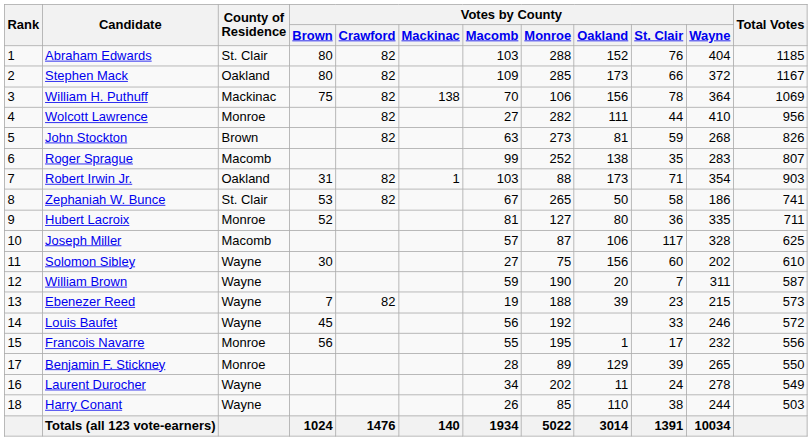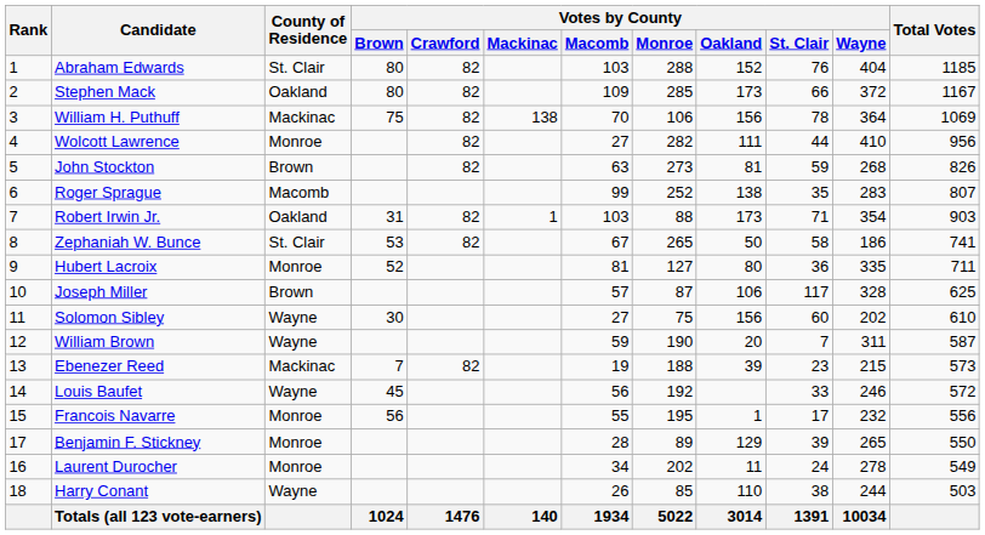 <table class="wikitable">
 <tr>
 <th rowspan="2">Rank</th>
 <th rowspan="2">Candidate</th>
 <th rowspan="2">County of<br>Residence</th>
 <th colspan="8">Votes by County</th>
 <th rowspan="2">Total Votes</th>
 </tr>
 <tr>
 <th><a href='#'>Brown</a></th>
 <th><a href='#'>Crawford</a></th>
 <th><a href='#'>Mackinac</a></th>
 <th><a href='#'>Macomb</a></th>
 <th><a href='#'>Monroe</a></th>
 <th><a href='#'>Oakland</a></th>
 <th><a href='#'>St. Clair</a></th>
 <th><a href='#'>Wayne</a></th>
 </tr>
 <tr>
 <td>1</td>
 <td><a href='#'>Abraham Edwards</a></td>
 <td>St. Clair</td>
 <td style="text-align:right;">80</td>
 <td style="text-align:right;">82</td>
 <td style="text-align:right;"></td>
 <td style="text-align:right;">103</td>
 <td style="text-align:right;">288</td>
 <td style="text-align:right;">152</td>
 <td style="text-align:right;">76</td>
 <td style="text-align:right;">404</td>
 <td style="text-align:right;">1185</td>
 </tr>
 <tr>
 <td>2</td>
 <td><a href='#'>Stephen Mack</a></td>
 <td>Oakland</td>
 <td style="text-align:right;">80</td>
 <td style="text-align:right;">82</td>
 <td style="text-align:right;"></td>
 <td style="text-align:right;">109</td>
 <td style="text-align:right;">285</td>
 <td style="text-align:right;">173</td>
 <td style="text-align:right;">66</td>
 <td style="text-align:right;">372</td>
 <td style="text-align:right;">1167</td>
 </tr>
 <tr>
 <td>3</td>
 <td><a href='#'>William H. Puthuff</a></td>
 <td>Mackinac</td>
 <td style="text-align:right;">75</td>
 <td style="text-align:right;">82</td>
 <td style="text-align:right;">138</td>
 <td style="text-align:right;">70</td>
 <td style="text-align:right;">106</td>
 <td style="text-align:right;">156</td>
 <td style="text-align:right;">78</td>
 <td style="text-align:right;">364</td>
 <td style="text-align:right;">1069</td>
 </tr>
 <tr>
 <td>4</td>
 <td><a href='#'>Wolcott Lawrence</a></td>
 <td>Monroe</td>
 <td style="text-align:right;"></td>
 <td style="text-align:right;">82</td>
 <td style="text-align:right;"></td>
 <td style="text-align:right;">27</td>
 <td style="text-align:right;">282</td>
 <td style="text-align:right;">111</td>
 <td style="text-align:right;">44</td>
 <td style="text-align:right;">410</td>
 <td style="text-align:right;">956</td>
 </tr>
 <tr>
 <td>5</td>
 <td><a href='#'>John Stockton</a></td>
 <td>Brown</td>
 <td style="text-align:right;"></td>
 <td style="text-align:right;">82</td>
 <td style="text-align:right;"></td>
 <td style="text-align:right;">63</td>
 <td style="text-align:right;">273</td>
 <td style="text-align:right;">81</td>
 <td style="text-align:right;">59</td>
 <td style="text-align:right;">268</td>
 <td style="text-align:right;">826</td>
 </tr>
 <tr>
 <td>6</td>
 <td><a href='#'>Roger Sprague</a></td>
 <td>Macomb</td>
 <td style="text-align:right;"></td>
 <td style="text-align:right;"></td>
 <td style="text-align:right;"></td>
 <td style="text-align:right;">99</td>
 <td style="text-align:right;">252</td>
 <td style="text-align:right;">138</td>
 <td style="text-align:right;">35</td>
 <td style="text-align:right;">283</td>
 <td style="text-align:right;">807</td>
 </tr>
 <tr>
 <td>7</td>
 <td><a href='#'>Robert Irwin Jr.</a></td>
 <td>Oakland</td>
 <td style="text-align:right;">31</td>
 <td style="text-align:right;">82</td>
 <td style="text-align:right;">1</td>
 <td style="text-align:right;">103</td>
 <td style="text-align:right;">88</td>
 <td style="text-align:right;">173</td>
 <td style="text-align:right;">71</td>
 <td style="text-align:right;">354</td>
 <td style="text-align:right;">903</td>
 </tr>
 <tr>
 <td>8</td>
 <td><a href='#'>Zephaniah W. Bunce</a></td>
 <td>St. Clair</td>
 <td style="text-align:right;">53</td>
 <td style="text-align:right;">82</td>
 <td style="text-align:right;"></td>
 <td style="text-align:right;">67</td>
 <td style="text-align:right;">265</td>
 <td style="text-align:right;">50</td>
 <td style="text-align:right;">58</td>
 <td style="text-align:right;">186</td>
 <td style="text-align:right;">741</td>
 </tr>
 <tr>
 <td>9</td>
 <td><a href='#'>Hubert Lacroix</a></td>
 <td>Monroe</td>
 <td style="text-align:right;">52</td>
 <td style="text-align:right;"></td>
 <td style="text-align:right;"></td>
 <td style="text-align:right;">81</td>
 <td style="text-align:right;">127</td>
 <td style="text-align:right;">80</td>
 <td style="text-align:right;">36</td>
 <td style="text-align:right;">335</td>
 <td style="text-align:right;">711</td>
 </tr>
 <tr>
 <td>10</td>
 <td><a href='#'>Joseph Miller</a></td>
-<td>Macomb</td>
+<td>Brown</td>
 <td style="text-align:right;"></td>
 <td style="text-align:right;"></td>
 <td style="text-align:right;"></td>
 <td style="text-align:right;">57</td>
 <td style="text-align:right;">87</td>
 <td style="text-align:right;">106</td>
 <td style="text-align:right;">117</td>
 <td style="text-align:right;">328</td>
 <td style="text-align:right;">625</td>
 </tr>
 <tr>
 <td>11</td>
 <td><a href='#'>Solomon Sibley</a></td>
 <td>Wayne</td>
 <td style="text-align:right;">30</td>
 <td style="text-align:right;"></td>
 <td style="text-align:right;"></td>
 <td style="text-align:right;">27</td>
 <td style="text-align:right;">75</td>
 <td style="text-align:right;">156</td>
 <td style="text-align:right;">60</td>
 <td style="text-align:right;">202</td>
 <td style="text-align:right;">610</td>
 </tr>
 <tr>
 <td>12</td>
 <td><a href='#'>William Brown</a></td>
 <td>Wayne</td>
 <td style="text-align:right;"></td>
 <td style="text-align:right;"></td>
 <td style="text-align:right;"></td>
 <td style="text-align:right;">59</td>
 <td style="text-align:right;">190</td>
 <td style="text-align:right;">20</td>
 <td style="text-align:right;">7</td>
 <td style="text-align:right;">311</td>
 <td style="text-align:right;">587</td>
 </tr>
 <tr>
 <td>13</td>
 <td><a href='#'>Ebenezer Reed</a></td>
-<td>Wayne</td>
+<td>Mackinac</td>
 <td style="text-align:right;">7</td>
 <td style="text-align:right;">82</td>
 <td style="text-align:right;"></td>
 <td style="text-align:right;">19</td>
 <td style="text-align:right;">188</td>
 <td style="text-align:right;">39</td>
 <td style="text-align:right;">23</td>
 <td style="text-align:right;">215</td>
 <td style="text-align:right;">573</td>
 </tr>
 <tr>
 <td>14</td>
 <td><a href='#'>Louis Baufet</a></td>
 <td>Wayne</td>
 <td style="text-align:right;">45</td>
 <td style="text-align:right;"></td>
 <td style="text-align:right;"></td>
 <td style="text-align:right;">56</td>
 <td style="text-align:right;">192</td>
 <td style="text-align:right;"></td>
 <td style="text-align:right;">33</td>
 <td style="text-align:right;">246</td>
 <td style="text-align:right;">572</td>
 </tr>
 <tr>
 <td>15</td>
 <td><a href='#'>Francois Navarre</a></td>
 <td>Monroe</td>
 <td style="text-align:right;">56</td>
 <td style="text-align:right;"></td>
 <td style="text-align:right;"></td>
 <td style="text-align:right;">55</td>
 <td style="text-align:right;">195</td>
 <td style="text-align:right;">1</td>
 <td style="text-align:right;">17</td>
 <td style="text-align:right;">232</td>
 <td style="text-align:right;">556</td>
 </tr>
 <tr>
 <td>17</td>
 <td><a href='#'>Benjamin F. Stickney</a></td>
 <td>Monroe</td>
 <td style="text-align:right;"></td>
 <td style="text-align:right;"></td>
 <td style="text-align:right;"></td>
 <td style="text-align:right;">28</td>
 <td style="text-align:right;">89</td>
 <td style="text-align:right;">129</td>
 <td style="text-align:right;">39</td>
 <td style="text-align:right;">265</td>
 <td style="text-align:right;">550</td>
 </tr>
 <tr>
 <td>16</td>
 <td><a href='#'>Laurent Durocher</a></td>
-<td>Wayne</td>
+<td>Monroe</td>
 <td style="text-align:right;"></td>
 <td style="text-align:right;"></td>
 <td style="text-align:right;"></td>
 <td style="text-align:right;">34</td>
 <td style="text-align:right;">202</td>
 <td style="text-align:right;">11</td>
 <td style="text-align:right;">24</td>
 <td style="text-align:right;">278</td>
 <td style="text-align:right;">549</td>
 </tr>
 <tr>
 <td>18</td>
 <td><a href='#'>Harry Conant</a></td>
 <td>Wayne</td>
 <td style="text-align:right;"></td>
 <td style="text-align:right;"></td>
 <td style="text-align:right;"></td>
 <td style="text-align:right;">26</td>
 <td style="text-align:right;">85</td>
 <td style="text-align:right;">110</td>
 <td style="text-align:right;">38</td>
 <td style="text-align:right;">244</td>
 <td style="text-align:right;">503</td>
 </tr>
 <tr>
 <th></th>
 <th>Totals (all 123 vote-earners)</th>
 <th></th>
 <th style="text-align:right;">1024</th>
 <th style="text-align:right;">1476</th>
 <th style="text-align:right;">140</th>
 <th style="text-align:right;">1934</th>
 <th style="text-align:right;">5022</th>
 <th style="text-align:right;">3014</th>
 <th style="text-align:right;">1391</th>
 <th style="text-align:right;">10034</th>
 <th style="text-align:right;"></th>
 </tr>
 </table>
